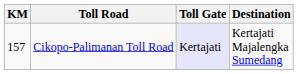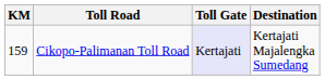 <table class="wikitable">
 <tr>
 <th>KM</th>
 <th>Toll Road</th>
 <th>Toll Gate</th>
 <th>Destination</th>
 </tr>
 <tr>
-<td>157</td>
+<td>159</td>
 <td><a href='#'>Cikopo-Palimanan Toll Road</a></td>
 <td style="background: lavender;">Kertajati</td>
 <td>Kertajati <br> Majalengka<br> <a href='#'>Sumedang</a></td>
 </tr>
 </table>
